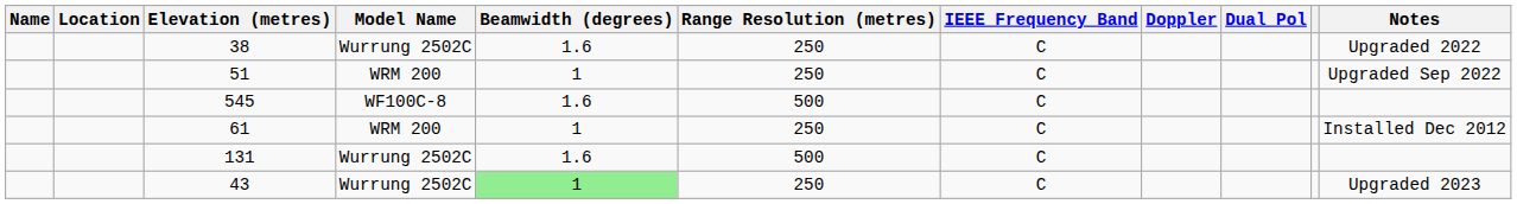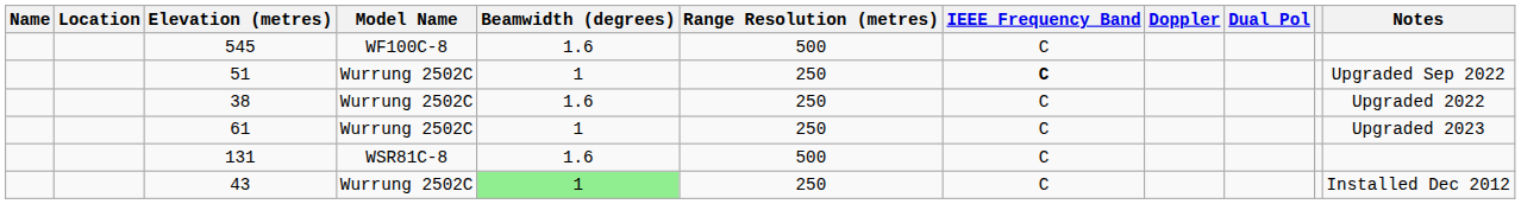 <table class="wikitable sortable" style="text-align:center">
 <tr>
 <th>Name</th>
 <th>Location</th>
 <th>Elevation (metres)</th>
 <th>Model Name</th>
 <th>Beamwidth (degrees)</th>
 <th>Range Resolution (metres)</th>
 <th><a href='#'>IEEE Frequency Band</a></th>
 <th><a href='#'>Doppler</a></th>
 <th><a href='#'>Dual Pol</a></th>
 <th></th>
 <th>Notes</th>
 </tr>
 <tr>
 <td></td>
 <td></td>
+<td>545</td>
+<td>WF100C-8</td>
+<td>1.6</td>
+<td>500</td>
+<td>C</td>
+<td></td>
+<td></td>
+<td></td>
+<td></td>
+</tr>
+<tr>
+<td></td>
+<td></td>
+<td>51</td>
+<td>Wurrung 2502C</td>
+<td>1</td>
+<td>250</td>
+<td><strong>C</strong></td>
+<td></td>
+<td></td>
+<td></td>
+<td>Upgraded Sep 2022</td>
+</tr>
+<tr>
+<td></td>
+<td></td>
 <td>38</td>
 <td>Wurrung 2502C</td>
 <td>1.6</td>
 <td>250</td>
 <td>C</td>
 <td></td>
 <td></td>
 <td></td>
 <td>Upgraded 2022</td>
 </tr>
 <tr>
 <td></td>
 <td></td>
-<td>51</td>
-<td>WRM 200</td>
+<td>61</td>
+<td>Wurrung 2502C</td>
 <td>1</td>
 <td>250</td>
 <td>C</td>
 <td></td>
 <td></td>
 <td></td>
-<td>Upgraded Sep 2022</td>
-</tr>
-<tr>
-<td></td>
-<td></td>
-<td>545</td>
-<td>WF100C-8</td>
-<td>1.6</td>
-<td>500</td>
-<td>C</td>
-<td></td>
-<td></td>
-<td></td>
-<td></td>
-</tr>
-<tr>
-<td></td>
-<td></td>
-<td>61</td>
-<td>WRM 200</td>
-<td>1</td>
-<td>250</td>
-<td>C</td>
-<td></td>
-<td></td>
-<td></td>
-<td>Installed Dec 2012</td>
+<td>Upgraded 2023</td>
 </tr>
 <tr>
 <td></td>
 <td></td>
 <td>131</td>
-<td>Wurrung 2502C</td>
+<td>WSR81C-8</td>
 <td>1.6</td>
 <td>500</td>
 <td>C</td>
 <td></td>
 <td></td>
 <td></td>
 <td></td>
 </tr>
 <tr>
 <td></td>
 <td></td>
 <td>43</td>
 <td>Wurrung 2502C</td>
 <td style="background: lightgreen;">1</td>
 <td>250</td>
 <td>C</td>
 <td></td>
 <td></td>
 <td></td>
-<td>Upgraded 2023</td>
+<td>Installed Dec 2012</td>
 </tr>
 </table>
